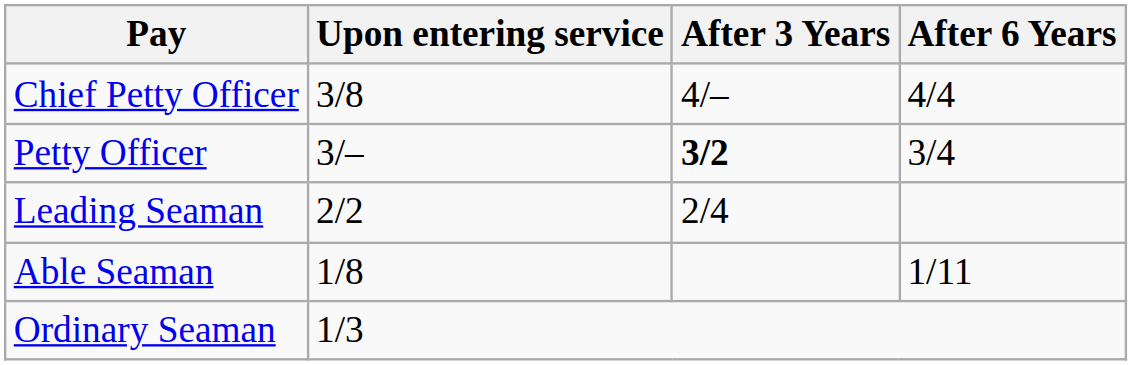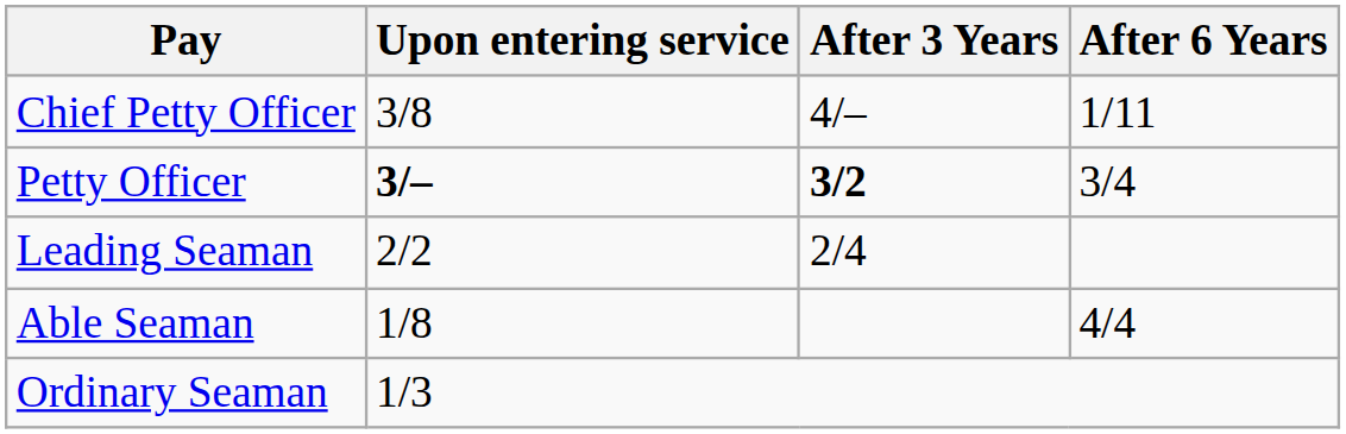 <table class="wikitable">
 <tr>
 <th>Pay</th>
 <th>Upon entering service</th>
 <th>After 3 Years</th>
 <th>After 6 Years</th>
 </tr>
 <tr>
 <td><a href='#'>Chief Petty Officer</a></td>
 <td>3/8</td>
 <td>4/–</td>
-<td>4/4</td>
+<td>1/11</td>
 </tr>
 <tr>
 <td><a href='#'>Petty Officer</a></td>
-<td>3/–</td>
+<td><strong>3/–</strong></td>
 <td><strong>3/2</strong></td>
 <td>3/4</td>
 </tr>
 <tr>
 <td><a href='#'>Leading Seaman</a></td>
 <td>2/2</td>
 <td>2/4</td>
 <td></td>
 </tr>
 <tr>
 <td><a href='#'>Able Seaman</a></td>
 <td>1/8</td>
 <td></td>
-<td>1/11</td>
+<td>4/4</td>
 </tr>
 <tr>
 <td><a href='#'>Ordinary Seaman</a></td>
 <td colspan="3">1/3</td>
 </tr>
 </table>
